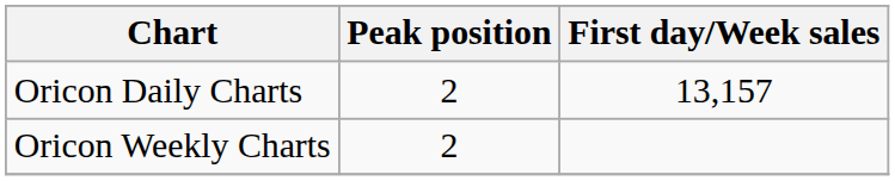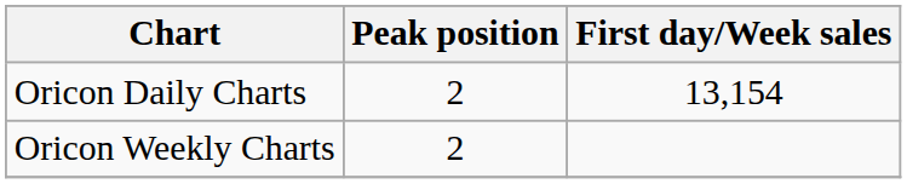 <table class="wikitable">
 <tr>
 <th>Chart</th>
 <th>Peak position</th>
 <th>First day/Week sales</th>
 </tr>
 <tr>
 <td>Oricon Daily Charts</td>
 <td align="center">2</td>
-<td align="center">13,157</td>
+<td align="center">13,154</td>
 </tr>
 <tr>
 <td>Oricon Weekly Charts</td>
 <td align="center">2</td>
 <td align="center"></td>
 </tr>
 <tr>
 </tr>
 </table>
